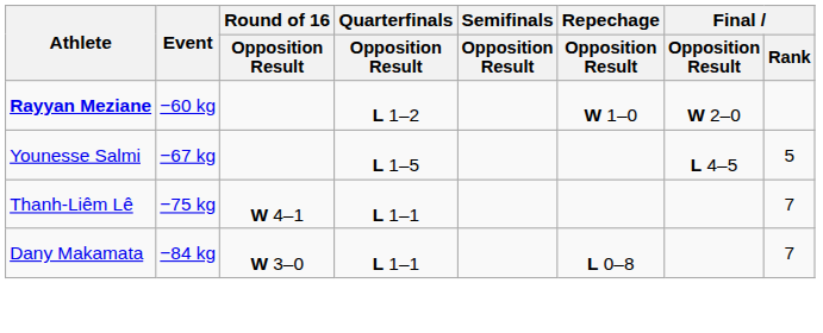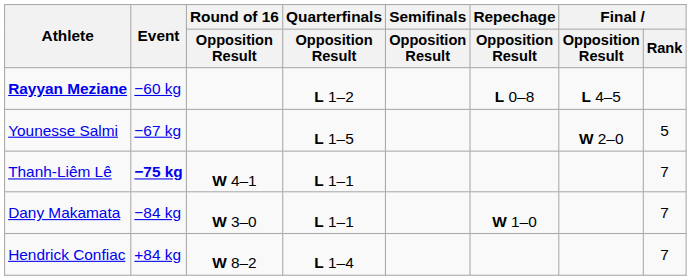 <table class="wikitable" style="font-size:90%">
 <tr>
 <th rowspan="2">Athlete</th>
 <th rowspan="2">Event</th>
 <th>Round of 16</th>
 <th>Quarterfinals</th>
 <th>Semifinals</th>
 <th>Repechage</th>
 <th colspan=2>Final / </th>
 </tr>
 <tr style="font-size:95%">
 <th>Opposition<br>Result</th>
 <th>Opposition<br>Result</th>
 <th>Opposition<br>Result</th>
 <th>Opposition<br>Result</th>
 <th>Opposition<br>Result</th>
 <th>Rank</th>
 </tr>
 <tr align=center>
 <td align=left><strong><a href='#'>Rayyan Meziane</a></strong></td>
 <td align=left><a href='#'>−60 kg</a></td>
 <td></td>
 <td><br><strong>L</strong> 1–2</td>
 <td></td>
-<td><br><strong>W</strong> 1–0</td>
-<td><br><strong>W</strong> 2–0</td>
+<td><br><strong>L</strong> 0–8</td>
+<td><br><strong>L</strong> 4–5</td>
 <td></td>
 </tr>
 <tr align=center>
 <td align=left><a href='#'>Younesse Salmi</a></td>
 <td align=left><a href='#'>−67 kg</a></td>
 <td></td>
 <td><br><strong>L</strong> 1–5</td>
 <td></td>
 <td></td>
-<td><br><strong>L</strong> 4–5</td>
+<td><br><strong>W</strong> 2–0</td>
 <td>5</td>
 </tr>
 <tr align=center>
 <td align=left><a href='#'>Thanh-Liêm Lê</a></td>
-<td align=left><a href='#'>−75 kg</a></td>
+<td align=left><strong><a href='#'>−75 kg</a></strong></td>
 <td><br><strong>W</strong> 4–1</td>
 <td><br><strong>L</strong> 1–1</td>
 <td></td>
 <td></td>
 <td></td>
 <td>7</td>
 </tr>
 <tr align=center>
 <td align=left><a href='#'>Dany Makamata</a></td>
 <td align=left><a href='#'>−84 kg</a></td>
 <td><br><strong>W</strong> 3–0</td>
 <td><br><strong>L</strong> 1–1</td>
 <td></td>
-<td><br><strong>L</strong> 0–8</td>
+<td><br><strong>W</strong> 1–0</td>
+<td></td>
+<td>7</td>
+</tr>
+<tr align=center>
+<td align=left><a href='#'>Hendrick Confiac</a></td>
+<td align=left><a href='#'>+84 kg</a></td>
+<td><br><strong>W</strong> 8–2</td>
+<td><br><strong>L</strong> 1–4</td>
+<td></td>
+<td></td>
 <td></td>
 <td>7</td>
 </tr>
 </table>
